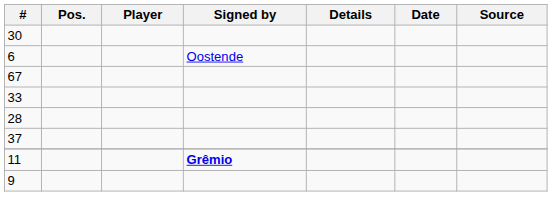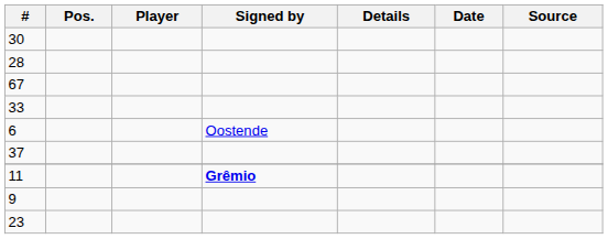 <table class="wikitable sortable" style="width:50%; font-size:95%; text-align:left;">
 <tr>
 <th>#</th>
 <th>Pos.</th>
 <th>Player</th>
 <th>Signed by</th>
 <th>Details</th>
 <th>Date</th>
 <th>Source</th>
 </tr>
 <tr>
 <td>30</td>
 <td></td>
 <td></td>
 <td></td>
 <td></td>
 <td></td>
 <td></td>
 </tr>
 <tr>
-<td>6</td>
+<td>28</td>
 <td></td>
 <td></td>
-<td> <a href='#'>Oostende</a></td>
+<td></td>
 <td></td>
 <td></td>
 <td></td>
 </tr>
 <tr>
 <td>67</td>
 <td></td>
 <td></td>
 <td></td>
 <td></td>
 <td></td>
 <td></td>
 </tr>
 <tr>
 <td>33</td>
 <td></td>
 <td></td>
 <td></td>
 <td></td>
 <td></td>
 <td></td>
 </tr>
 <tr>
-<td>28</td>
+<td>6</td>
 <td></td>
 <td></td>
-<td></td>
+<td> <a href='#'>Oostende</a></td>
 <td></td>
 <td></td>
 <td></td>
 </tr>
 <tr>
 <td>37</td>
 <td></td>
 <td></td>
 <td></td>
 <td></td>
 <td></td>
 <td></td>
 </tr>
 <tr>
 </tr>
 <tr>
 <td>11</td>
 <td></td>
 <td></td>
 <td><strong> <a href='#'>Grêmio</a></strong></td>
 <td></td>
 <td></td>
 <td></td>
 </tr>
 <tr>
 <td>9</td>
 <td></td>
 <td></td>
 <td></td>
 <td></td>
 <td></td>
 <td></td>
 </tr>
+<tr>
+<td>23</td>
+<td></td>
+<td></td>
+<td></td>
+<td></td>
+<td></td>
+<td></td>
+</tr>
 </table>
